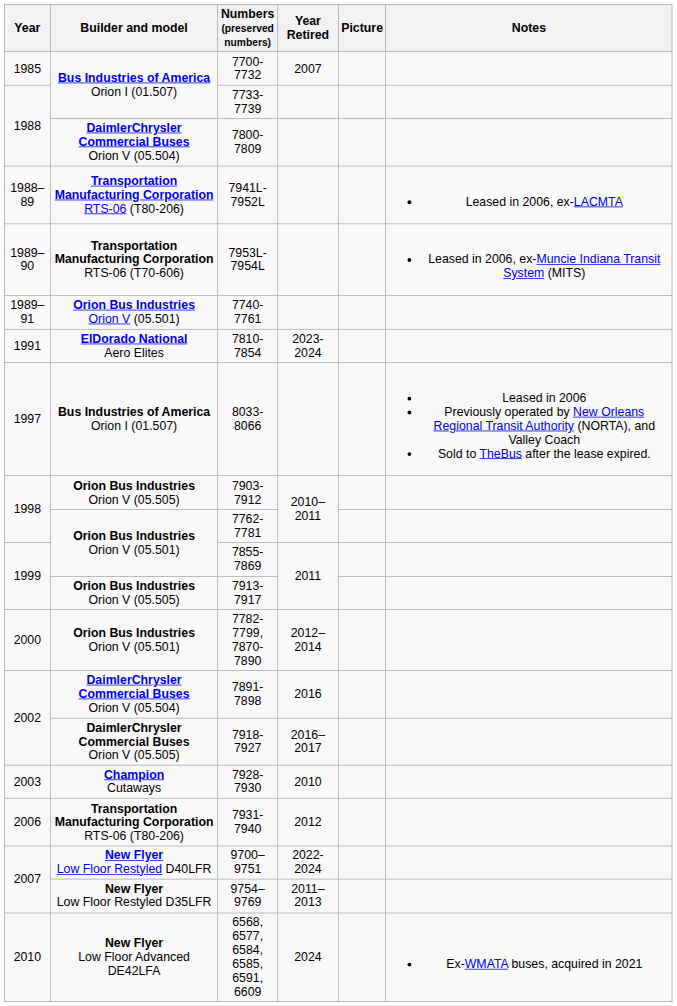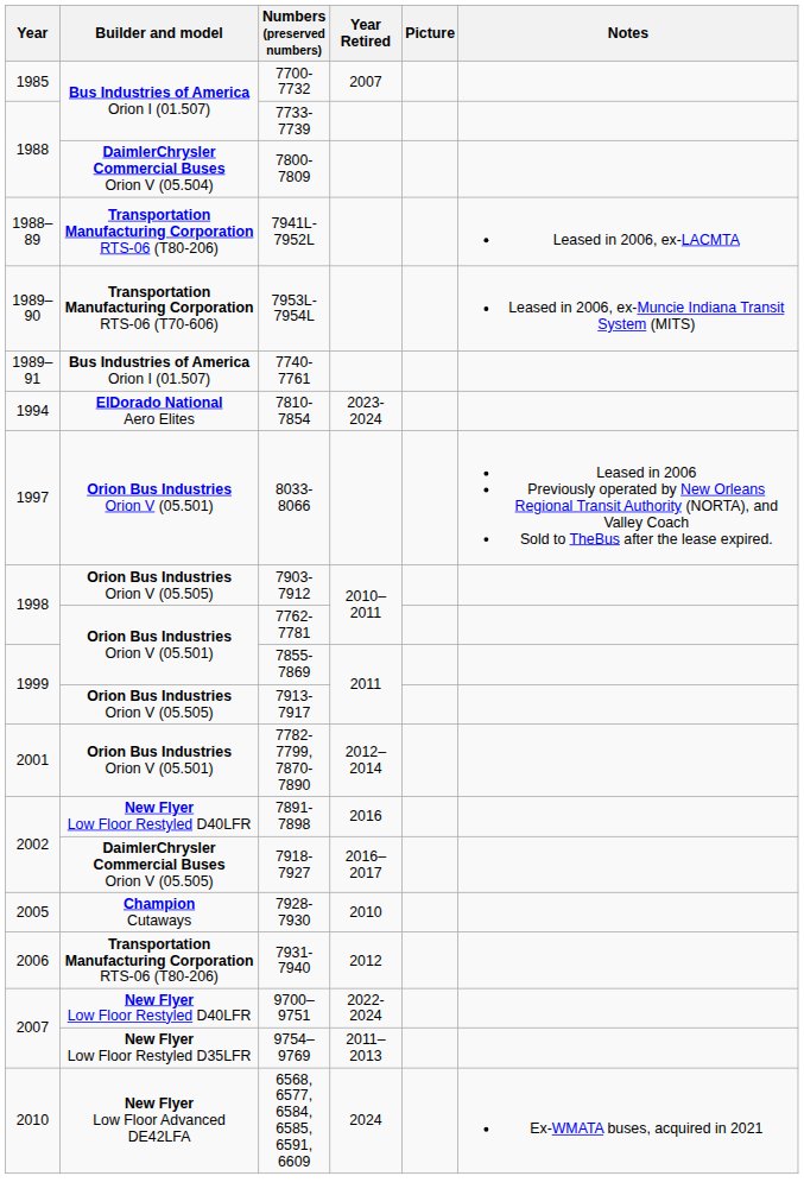 <table class="wikitable sortable"  style="text-align:center;" |->
 <tr>
 <th>Year</th>
 <th>Builder and model</th>
 <th width="70">Numbers<br><small>(preserved numbers)</small></th>
 <th>Year Retired</th>
 <th>Picture</th>
 <th>Notes</th>
 </tr>
 <tr>
 <td>1985</td>
 <td rowspan=2><strong><a href='#'>Bus Industries of America</a></strong><br>Orion I (01.507)</td>
 <td>7700-7732</td>
 <td>2007</td>
 <td></td>
 <td></td>
 </tr>
 <tr>
 <td rowspan=2>1988</td>
 <td>7733-7739</td>
 <td></td>
 <td></td>
 <td></td>
 </tr>
 <tr>
 <td><strong><a href='#'>DaimlerChrysler Commercial Buses</a></strong><br>Orion V (05.504)</td>
 <td>7800-7809</td>
 <td></td>
 <td></td>
 <td></td>
 </tr>
 <tr>
 <td>1988–89</td>
 <td><strong><a href='#'>Transportation Manufacturing Corporation</a></strong><br><a href='#'>RTS-06</a> (T80-206)</td>
 <td>7941L-7952L</td>
 <td></td>
 <td></td>
 <td><br><ul><li>Leased in 2006, ex-<a href='#'>LACMTA</a></li></ul></td>
 </tr>
 <tr>
 <td>1989–90</td>
 <td><strong>Transportation Manufacturing Corporation</strong><br>RTS-06 (T70-606)</td>
 <td>7953L-7954L</td>
 <td></td>
 <td></td>
 <td><br><ul><li>Leased in 2006, ex-<a href='#'>Muncie Indiana Transit System</a> (MITS)</li></ul></td>
 </tr>
 <tr>
 <td>1989–91</td>
-<td><strong><a href='#'>Orion Bus Industries</a></strong><br><a href='#'>Orion V</a> (05.501)</td>
+<td><strong>Bus Industries of America</strong><br>Orion I (01.507)</td>
 <td>7740-7761</td>
 <td></td>
 <td></td>
 <td></td>
 </tr>
 <tr>
-<td>1991</td>
+<td>1994</td>
 <td><strong><a href='#'>ElDorado National</a></strong><br>Aero Elites</td>
 <td>7810-7854</td>
 <td>2023-2024</td>
 <td></td>
 <td></td>
 </tr>
 <tr>
 <td>1997</td>
-<td><strong>Bus Industries of America</strong><br>Orion I (01.507)</td>
+<td><strong><a href='#'>Orion Bus Industries</a></strong><br><a href='#'>Orion V</a> (05.501)</td>
 <td>8033-8066</td>
 <td></td>
 <td></td>
 <td><br><ul><li>Leased in 2006</li><li>Previously operated by <a href='#'>New Orleans Regional Transit Authority</a> (NORTA), and Valley Coach</li><li>Sold to <a href='#'>TheBus</a> after the lease expired.</li></ul></td>
 </tr>
 <tr>
 <td rowspan=2>1998</td>
 <td><strong>Orion Bus Industries</strong><br>Orion V (05.505)</td>
 <td>7903-7912</td>
 <td rowspan=2>2010–2011</td>
 <td></td>
 <td></td>
 </tr>
 <tr>
 <td rowspan=2><strong>Orion Bus Industries</strong><br>Orion V (05.501)</td>
 <td>7762-7781</td>
 <td></td>
 <td></td>
 </tr>
 <tr>
 <td rowspan=2>1999</td>
 <td>7855-7869</td>
 <td rowspan=2>2011</td>
 <td></td>
 <td></td>
 </tr>
 <tr>
 <td><strong>Orion Bus Industries</strong><br>Orion V (05.505)</td>
 <td>7913-7917</td>
 <td></td>
 <td></td>
 </tr>
 <tr>
-<td>2000</td>
+<td>2001</td>
 <td><strong>Orion Bus Industries</strong><br>Orion V (05.501)</td>
 <td>7782-7799, 7870-7890</td>
 <td>2012–2014</td>
 <td></td>
 <td></td>
 </tr>
 <tr>
 <td rowspan=2>2002</td>
-<td><strong><a href='#'>DaimlerChrysler Commercial Buses</a></strong><br>Orion V (05.504)</td>
+<td><strong><a href='#'>New Flyer</a></strong><br><a href='#'>Low Floor Restyled</a> D40LFR</td>
 <td>7891-7898</td>
 <td>2016</td>
 <td></td>
 <td></td>
 </tr>
 <tr>
 <td><strong>DaimlerChrysler Commercial Buses</strong><br>Orion V (05.505)</td>
 <td>7918-7927</td>
 <td>2016–2017</td>
 <td></td>
 <td></td>
 </tr>
 <tr>
-<td>2003</td>
+<td>2005</td>
 <td><strong><a href='#'>Champion</a></strong><br>Cutaways</td>
 <td>7928-7930</td>
 <td>2010</td>
 <td></td>
 <td></td>
 </tr>
 <tr>
 <td>2006</td>
 <td><strong>Transportation Manufacturing Corporation</strong><br>RTS-06 (T80-206)</td>
 <td>7931-7940</td>
 <td>2012</td>
 <td></td>
 <td></td>
 </tr>
 <tr>
 <td rowspan=2>2007</td>
 <td><strong><a href='#'>New Flyer</a></strong><br><a href='#'>Low Floor Restyled</a> D40LFR</td>
 <td>9700–9751</td>
 <td>2022-2024</td>
 <td align=center></td>
 <td></td>
 </tr>
 <tr>
 <td align=center><strong>New Flyer</strong><br> Low Floor Restyled D35LFR</td>
 <td align=center>9754–9769</td>
 <td>2011–2013</td>
 <td></td>
 <td></td>
 </tr>
 <tr>
 <td rowspan=1 align="center">2010</td>
 <td align=center><strong>New Flyer</strong><br> Low Floor Advanced DE42LFA</td>
 <td align=center>6568, 6577, 6584, 6585, 6591, 6609</td>
 <td rowspan=1  align=center>2024</td>
 <td align=center></td>
 <td align="center"><br><ul><li>Ex-<a href='#'>WMATA</a> buses, acquired in 2021</li></ul></td>
 </tr>
 </table>
